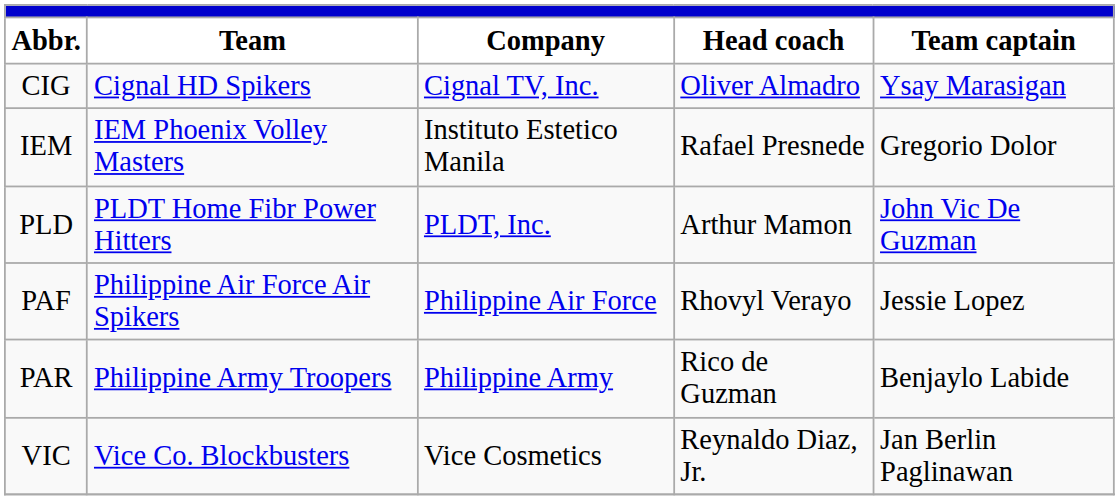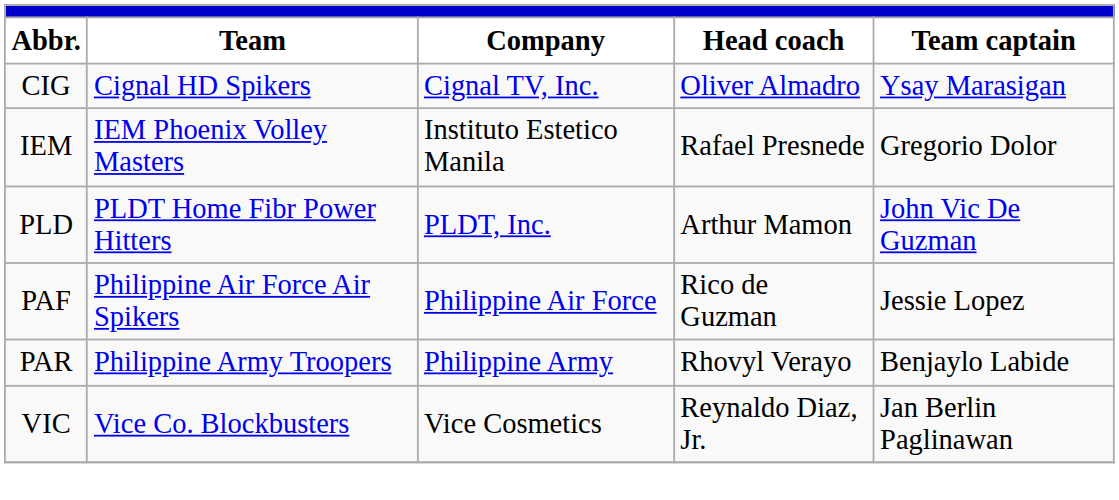 <table class="wikitable" style="width:100%; text-align:left">
 <tr>
 <th style=background:#0000CD colspan=6><span></span></th>
 </tr>
 <tr>
 <th style="background:white">Abbr.</th>
 <th style="background:white">Team</th>
 <th style="background:white">Company</th>
 <th style="background:white">Head coach</th>
 <th style="background:white">Team captain</th>
 </tr>
 <tr>
 <td style="text-align:center;">CIG</td>
 <td><a href='#'>Cignal HD Spikers</a></td>
 <td><a href='#'>Cignal TV, Inc.</a></td>
 <td> <a href='#'>Oliver Almadro</a></td>
 <td> <a href='#'>Ysay Marasigan</a></td>
 </tr>
 <tr>
 <td style="text-align:center;">IEM</td>
 <td><a href='#'>IEM Phoenix Volley Masters</a></td>
 <td>Instituto Estetico Manila</td>
 <td> Rafael Presnede</td>
 <td> Gregorio Dolor</td>
 </tr>
 <tr>
 <td style="text-align:center;">PLD</td>
 <td><a href='#'>PLDT Home Fibr Power Hitters</a></td>
 <td><a href='#'>PLDT, Inc.</a></td>
 <td> Arthur Mamon</td>
 <td> <a href='#'>John Vic De Guzman</a></td>
 </tr>
 <tr>
 <td style="text-align:center;">PAF</td>
 <td><a href='#'>Philippine Air Force Air Spikers</a></td>
 <td><a href='#'>Philippine Air Force</a></td>
-<td> Rhovyl Verayo</td>
+<td> Rico de Guzman</td>
 <td> Jessie Lopez</td>
 </tr>
 <tr>
 <td style="text-align:center;">PAR</td>
 <td><a href='#'>Philippine Army Troopers</a></td>
 <td><a href='#'>Philippine Army</a></td>
-<td> Rico de Guzman</td>
+<td> Rhovyl Verayo</td>
 <td> Benjaylo Labide</td>
 </tr>
 <tr>
 <td style="text-align:center;">VIC</td>
 <td><a href='#'>Vice Co. Blockbusters</a></td>
 <td>Vice Cosmetics</td>
 <td> Reynaldo Diaz, Jr.</td>
 <td> Jan Berlin Paglinawan</td>
 </tr>
 <tr>
 </tr>
 </table>
